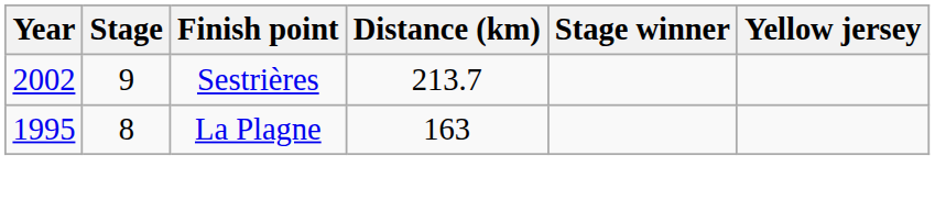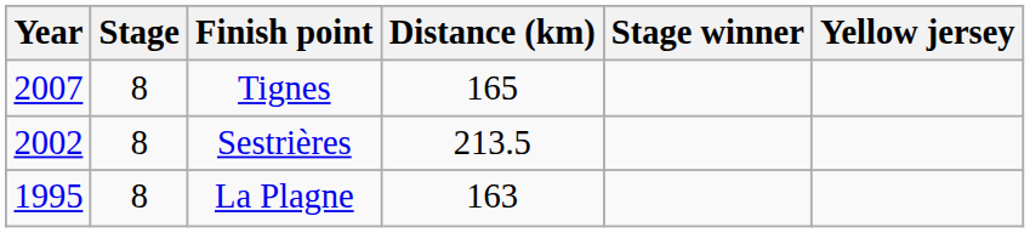 <table class="wikitable" style="text-align: center;">
 <tr>
 <th>Year</th>
 <th>Stage</th>
 <th>Finish point</th>
 <th>Distance (km)</th>
 <th>Stage winner</th>
 <th>Yellow jersey</th>
 </tr>
 <tr>
+<td><a href='#'>2007</a></td>
+<td>8</td>
+<td><a href='#'>Tignes</a></td>
+<td>165</td>
+<td align=left></td>
+<td align=left></td>
+</tr>
+<tr>
 <td><a href='#'>2002</a></td>
-<td>9</td>
+<td>8</td>
 <td><a href='#'>Sestrières</a></td>
-<td>213.7</td>
+<td>213.5</td>
 <td align=left><s></s></td>
 <td align=left><s></s></td>
 </tr>
 <tr>
 <td><a href='#'>1995</a></td>
 <td>8</td>
 <td><a href='#'>La Plagne</a></td>
 <td>163</td>
 <td align=left></td>
 <td align=left></td>
 </tr>
 </table>
